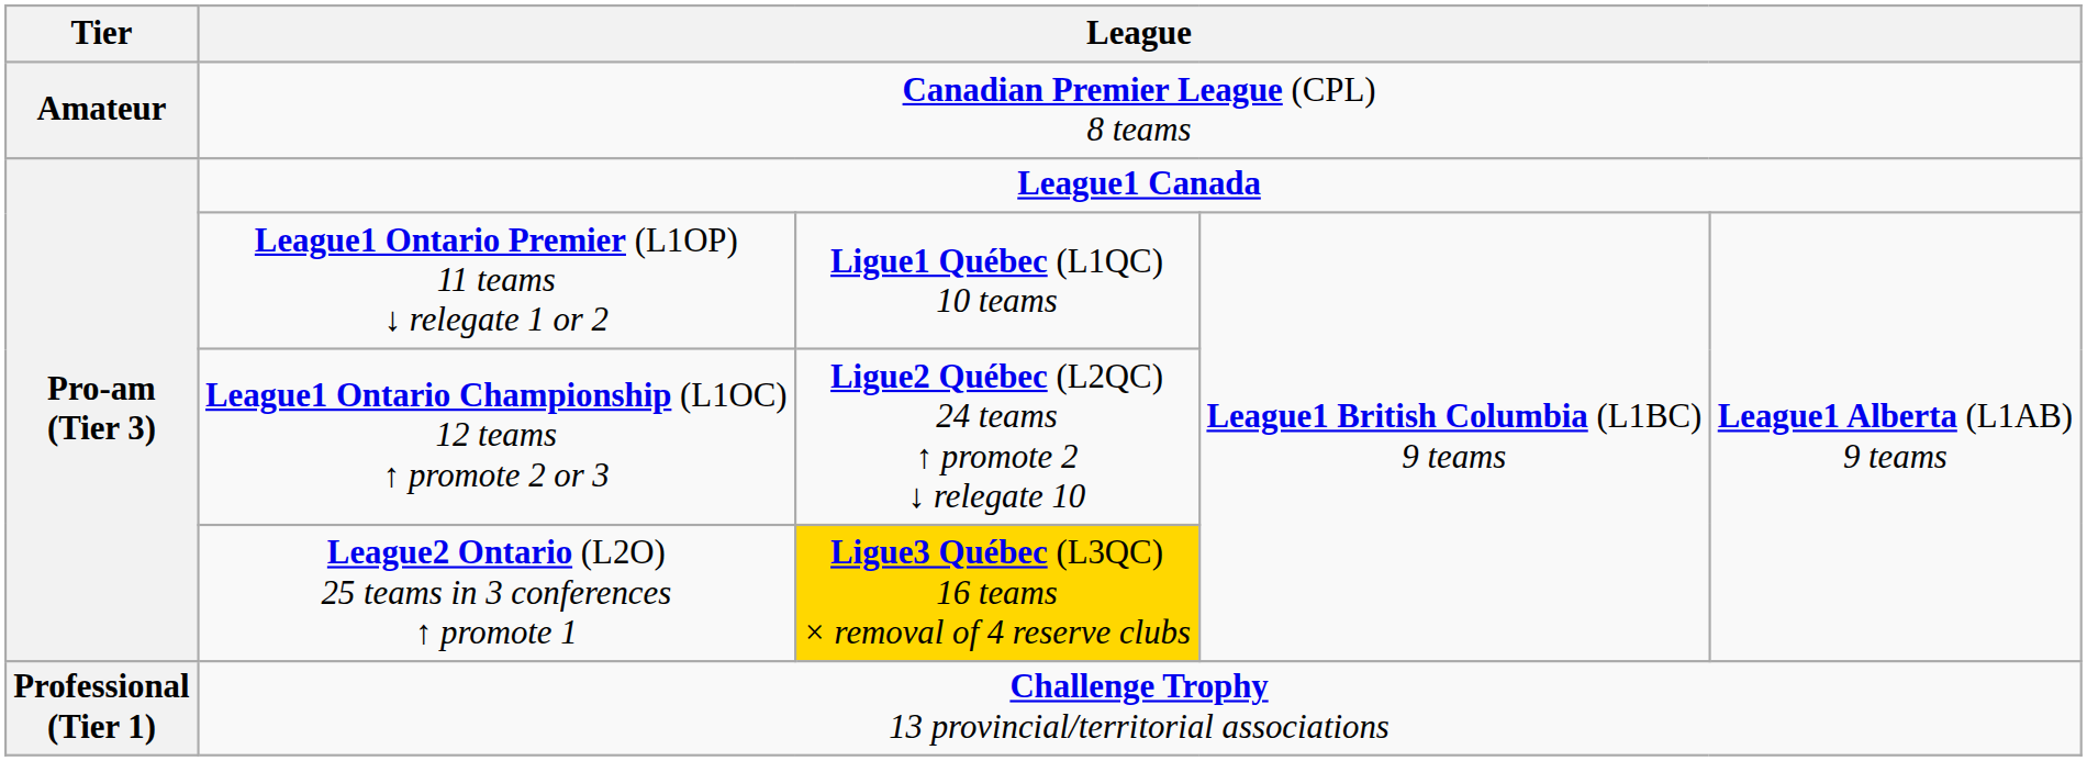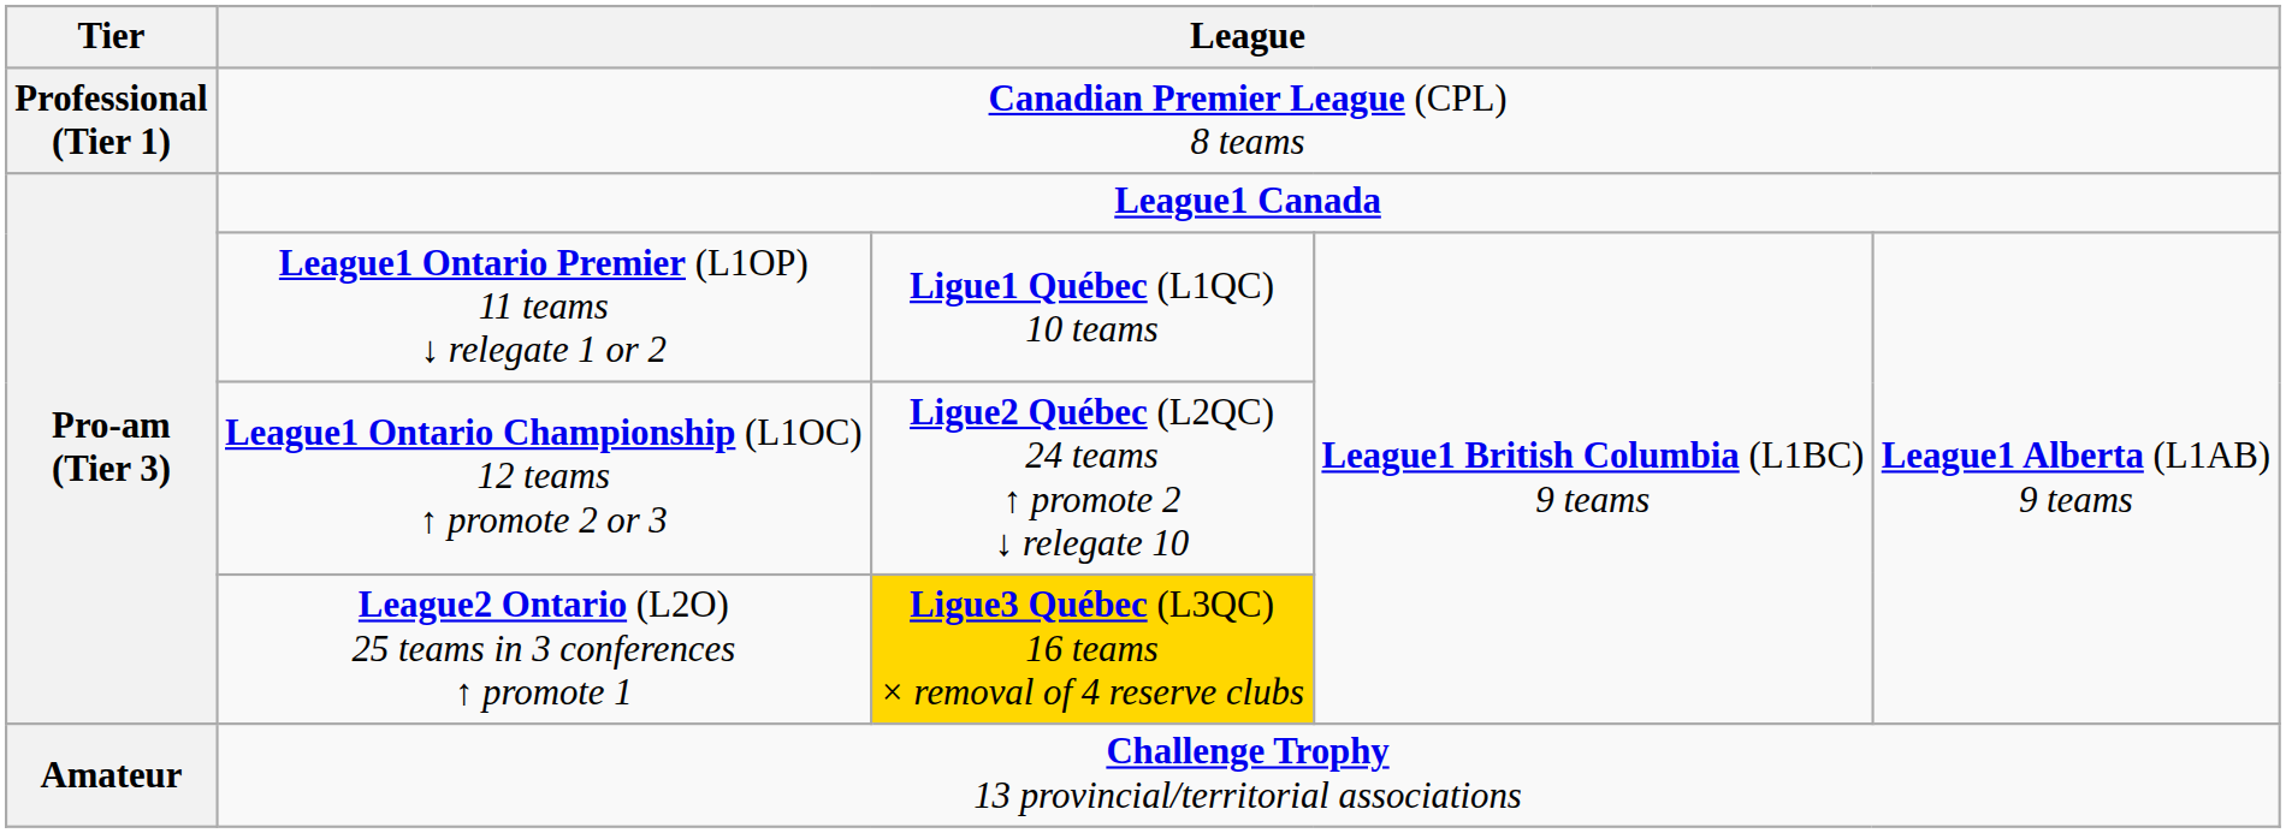 <table class="wikitable" style="text-align: center; font-size: 90%;">
 <tr>
 <th>Tier </th>
 <th colspan="4">League</th>
 </tr>
 <tr>
-<th>Amateur</th>
+<th>Professional<br>(Tier 1)</th>
 <td colspan="4"><strong><a href='#'>Canadian Premier League</a></strong> (CPL)<br><em>8 teams</em></td>
 </tr>
 <tr>
 <th rowspan="4">Pro-am<br>(Tier 3)</th>
 <td colspan="4"><strong><a href='#'>League1 Canada</a></strong></td>
 </tr>
 <tr>
 <td><strong><a href='#'>League1 Ontario Premier</a></strong> (L1OP)<br><em>11 teams</em><br><em>↓ relegate 1 or 2</em></td>
 <td><strong><a href='#'>Ligue1 Québec</a></strong> (L1QC)<br><em>10 teams</em></td>
 <td rowspan="3"><strong><a href='#'>League1 British Columbia</a></strong> (L1BC)<br><em>9 teams</em></td>
 <td rowspan="3"><strong><a href='#'>League1 Alberta</a></strong> (L1AB)<br><em>9 teams</em></td>
 </tr>
 <tr>
 <td><strong><a href='#'>League1 Ontario Championship</a></strong> (L1OC)<br><em>12 teams</em><br><em>↑ promote 2 or 3</em></td>
 <td><strong><a href='#'>Ligue2 Québec</a></strong> (L2QC)<br><em>24 teams</em><br><em>↑ promote 2</em><br><em>↓ relegate 10</em></td>
 </tr>
 <tr>
 <td><strong><a href='#'>League2 Ontario</a></strong> (L2O)<br><em>25 teams in 3 conferences</em><br><em>↑ promote 1</em></td>
 <td style="background: gold;"><strong><a href='#'>Ligue3 Québec</a></strong> (L3QC)<br><em>16 teams</em><br><em>× removal of 4 reserve clubs</em></td>
 </tr>
 <tr>
-<th>Professional<br>(Tier 1)</th>
+<th>Amateur</th>
 <td colspan="4"><strong><a href='#'>Challenge Trophy</a></strong><br><em>13 provincial/territorial associations</em><br></td>
 </tr>
 </table>
